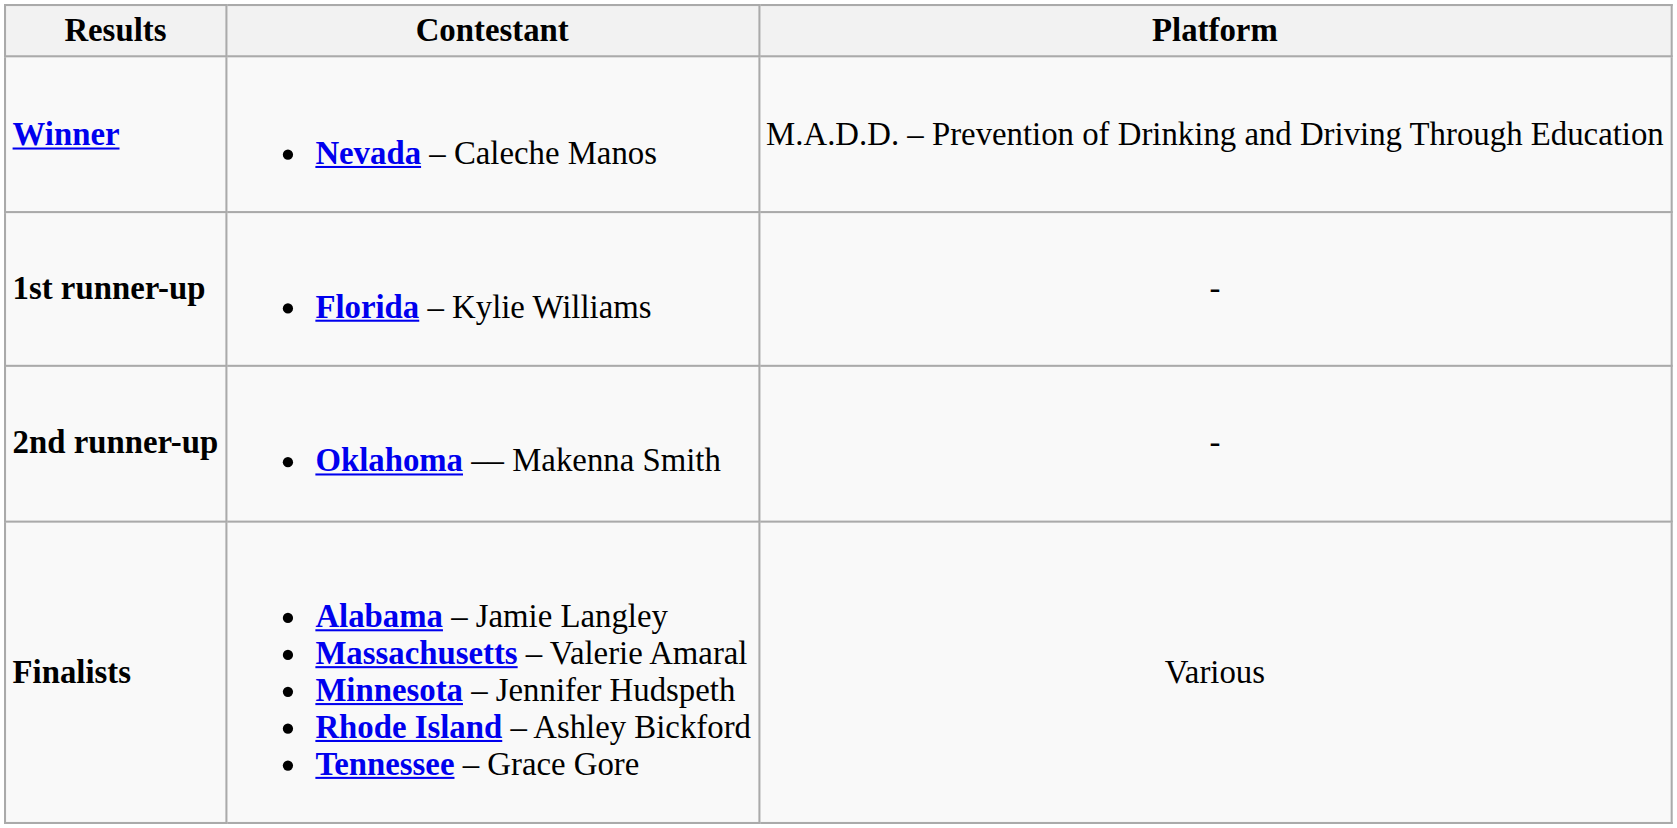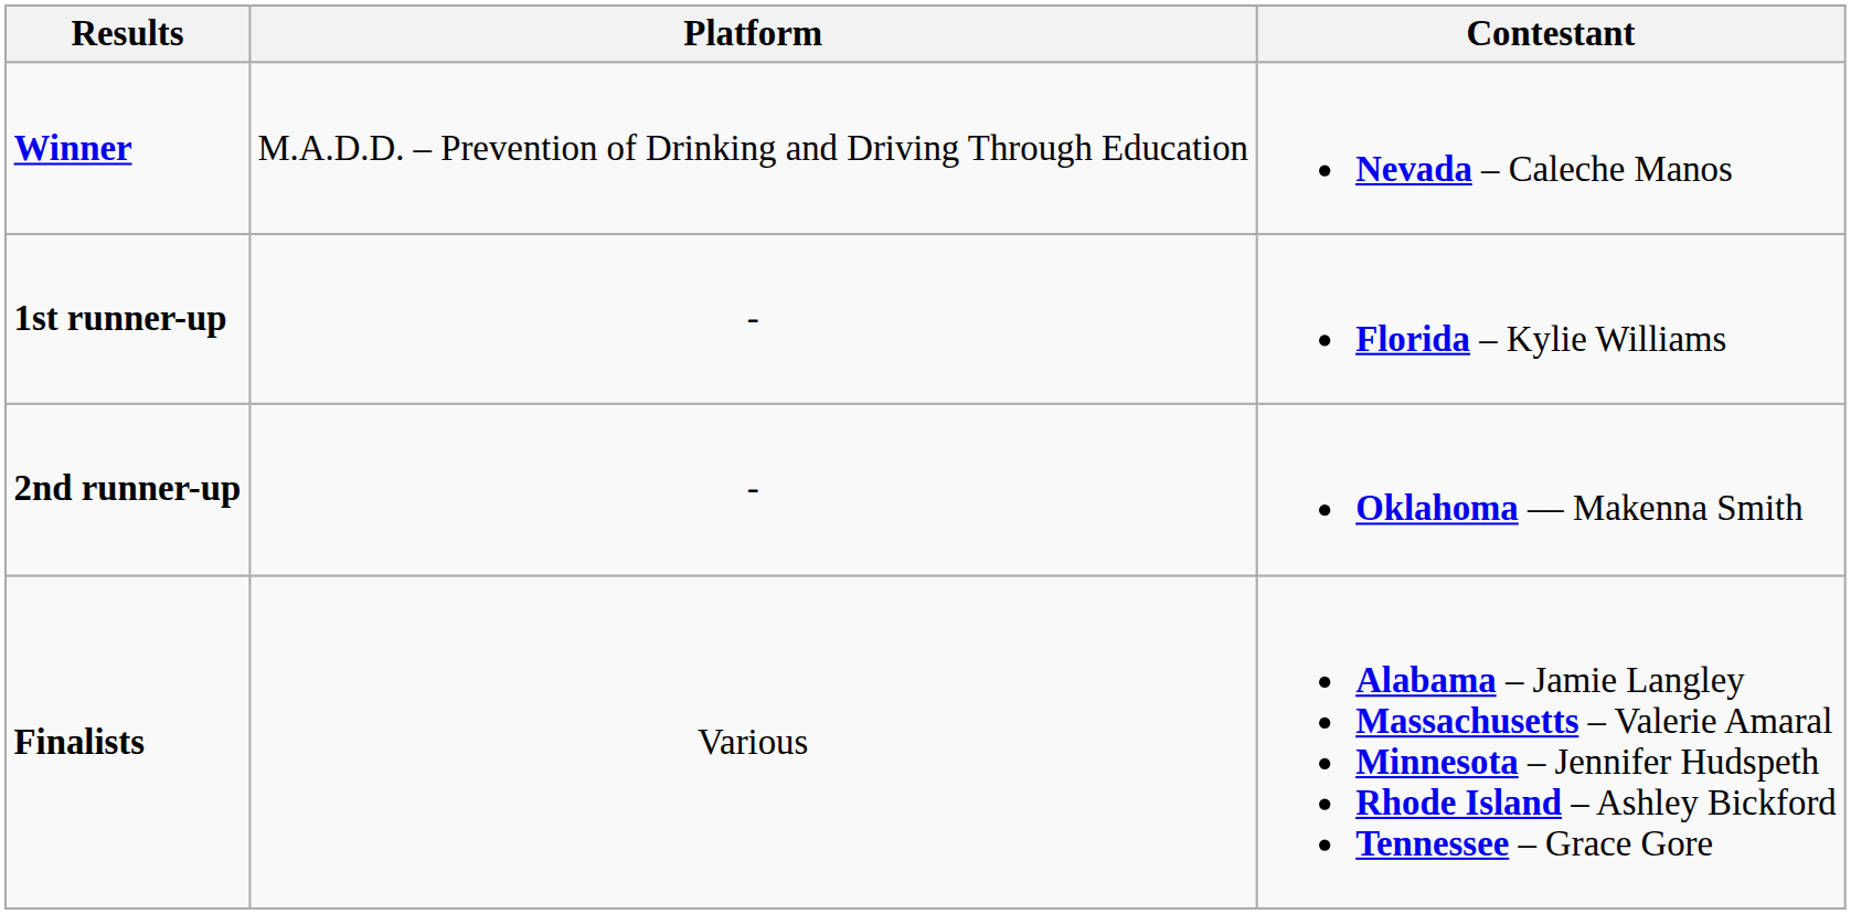 <table class="wikitable">
 <tr>
 <th>Results</th>
+<th>Platform</th>
 <th>Contestant</th>
-<th>Platform</th>
 </tr>
 <tr>
 <td><strong><a href='#'>Winner</a></strong></td>
+<td>M.A.D.D. – Prevention of Drinking and Driving Through Education</td>
 <td><br><ul><li> <strong><a href='#'>Nevada</a></strong> – Caleche Manos</li></ul></td>
-<td>M.A.D.D. – Prevention of Drinking and Driving Through Education</td>
 </tr>
 <tr>
 <td><strong>1st runner-up</strong></td>
+<td style="text-align:center;">-</td>
 <td><br><ul><li> <strong><a href='#'>Florida</a></strong> – Kylie Williams</li></ul></td>
-<td style="text-align:center;">-</td>
 </tr>
 <tr>
 <td><strong>2nd runner-up</strong></td>
+<td style="text-align:center;">-</td>
 <td><br><ul><li> <strong><a href='#'>Oklahoma</a></strong> –– Makenna Smith</li></ul></td>
-<td style="text-align:center;">-</td>
 </tr>
 <tr>
 <td><strong>Finalists</strong></td>
+<td style="text-align:center;">Various</td>
 <td><br><ul><li> <strong><a href='#'>Alabama</a></strong> – Jamie Langley</li><li> <strong><a href='#'>Massachusetts</a></strong> – Valerie Amaral</li><li> <strong><a href='#'>Minnesota</a></strong> – Jennifer Hudspeth</li><li> <strong><a href='#'>Rhode Island</a></strong> – Ashley Bickford</li><li> <strong><a href='#'>Tennessee</a></strong> – Grace Gore</li></ul></td>
-<td style="text-align:center;">Various</td>
 </tr>
 </table>
